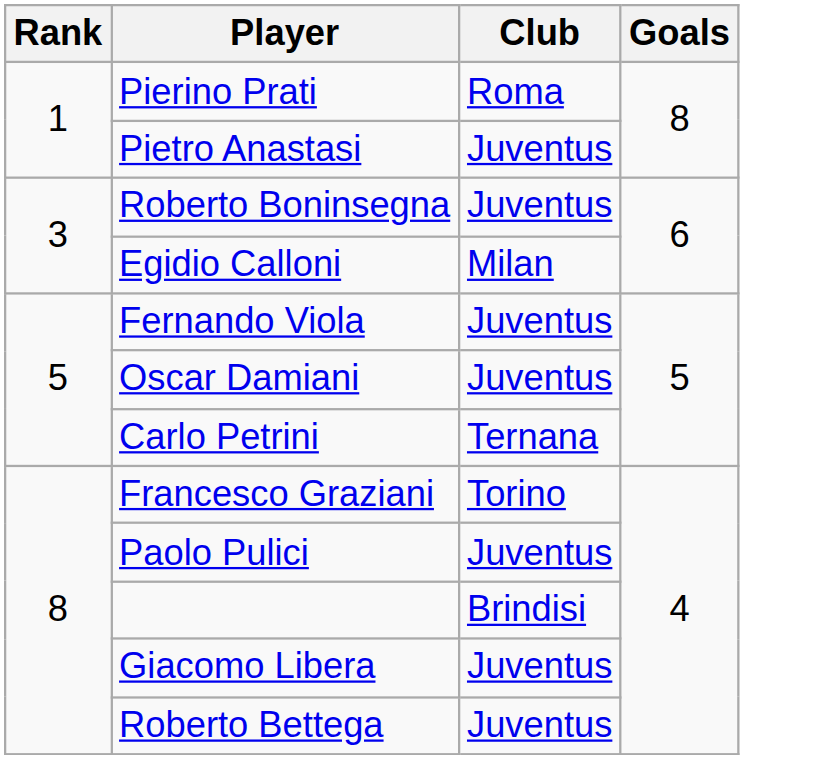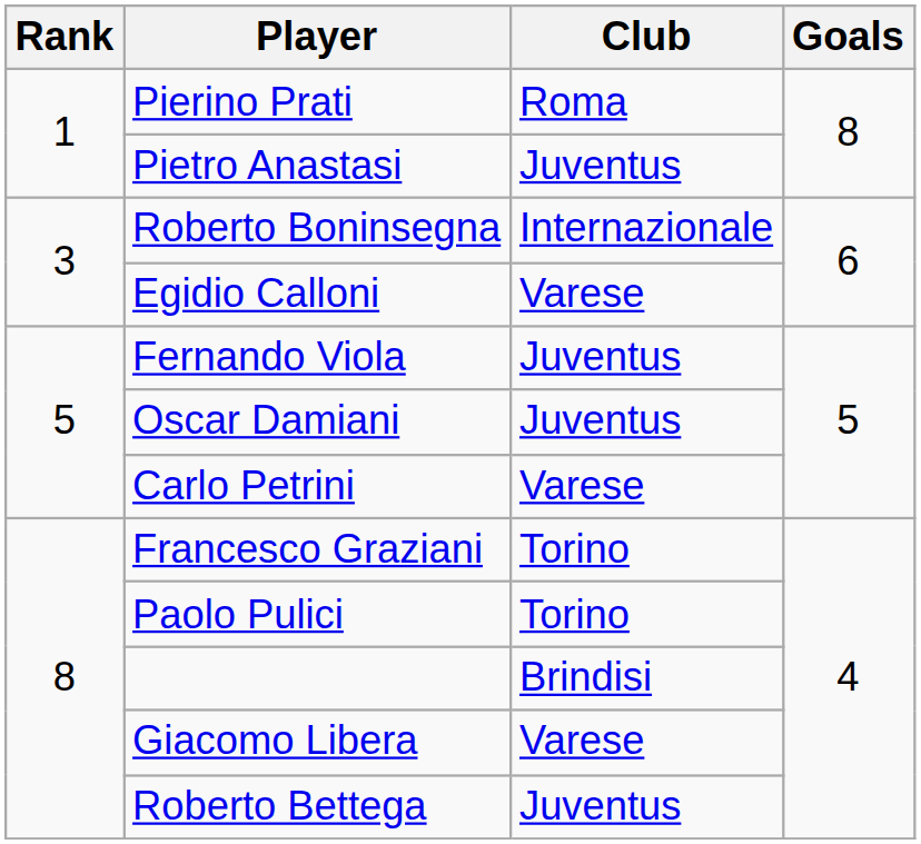 <table class="wikitable sortable" style="text-align:center">
 <tr>
 <th>Rank</th>
 <th>Player</th>
 <th>Club</th>
 <th>Goals</th>
 </tr>
 <tr>
 <td rowspan="2">1</td>
 <td align="left"><strong></strong> <a href='#'>Pierino Prati</a></td>
 <td align="left"><a href='#'>Roma</a></td>
 <td rowspan="2">8</td>
 </tr>
 <tr>
 <td align="left"><strong></strong> <a href='#'>Pietro Anastasi</a></td>
 <td align="left"><a href='#'>Juventus</a></td>
 </tr>
 <tr>
 <td rowspan="2">3</td>
 <td align="left"><strong></strong> <a href='#'>Roberto Boninsegna</a></td>
-<td align="left"><a href='#'>Juventus</a></td>
+<td align="left"><a href='#'>Internazionale</a></td>
 <td rowspan="2">6</td>
 </tr>
 <tr>
 <td align="left"><strong></strong> <a href='#'>Egidio Calloni</a></td>
-<td align="left"><a href='#'>Milan</a></td>
+<td align="left"><a href='#'>Varese</a></td>
 </tr>
 <tr>
 <td rowspan="3">5</td>
 <td align="left"><strong></strong> <a href='#'>Fernando Viola</a></td>
 <td align="left"><a href='#'>Juventus</a></td>
 <td rowspan="3">5</td>
 </tr>
 <tr>
 <td align="left"><strong></strong> <a href='#'>Oscar Damiani</a></td>
 <td align="left"><a href='#'>Juventus</a></td>
 </tr>
 <tr>
 <td align="left"><strong></strong> <a href='#'>Carlo Petrini</a></td>
-<td align="left"><a href='#'>Ternana</a></td>
+<td align="left"><a href='#'>Varese</a></td>
 </tr>
 <tr>
 <td rowspan="5">8</td>
 <td align="left"><strong></strong> <a href='#'>Francesco Graziani</a></td>
 <td align="left"><a href='#'>Torino</a></td>
 <td rowspan="5">4</td>
 </tr>
 <tr>
 <td align="left"><strong></strong> <a href='#'>Paolo Pulici</a></td>
-<td align="left"><a href='#'>Juventus</a></td>
+<td align="left"><a href='#'>Torino</a></td>
 </tr>
 <tr>
 <td align="left"><strong></strong> </td>
 <td align="left"><a href='#'>Brindisi</a></td>
 </tr>
 <tr>
 <td align="left"><strong></strong> <a href='#'>Giacomo Libera</a></td>
-<td align="left"><a href='#'>Juventus</a></td>
+<td align="left"><a href='#'>Varese</a></td>
 </tr>
 <tr>
 <td align="left"><strong></strong> <a href='#'>Roberto Bettega</a></td>
 <td align="left"><a href='#'>Juventus</a></td>
 </tr>
 </table>
